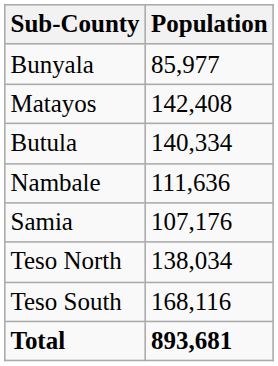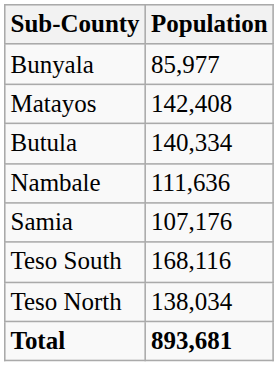 <table class="wikitable">
 <tr>
 <th>Sub-County</th>
 <th>Population</th>
 </tr>
 <tr>
 <td>Bunyala</td>
 <td>85,977</td>
 </tr>
 <tr>
 <td>Matayos</td>
 <td>142,408</td>
 </tr>
 <tr>
 <td>Butula</td>
 <td>140,334</td>
 </tr>
 <tr>
 <td>Nambale</td>
 <td>111,636</td>
 </tr>
 <tr>
 <td>Samia</td>
 <td>107,176</td>
 </tr>
 <tr>
+<td>Teso South</td>
+<td>168,116</td>
+</tr>
+<tr>
 <td>Teso North</td>
 <td>138,034</td>
-</tr>
-<tr>
-<td>Teso South</td>
-<td>168,116</td>
 </tr>
 <tr>
 <td><strong>Total</strong></td>
 <td><strong>893,681</strong></td>
 </tr>
 </table>
